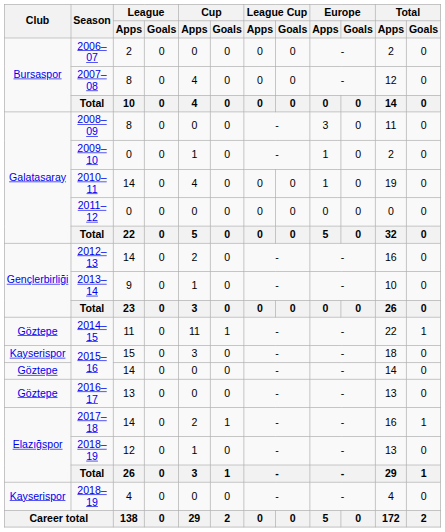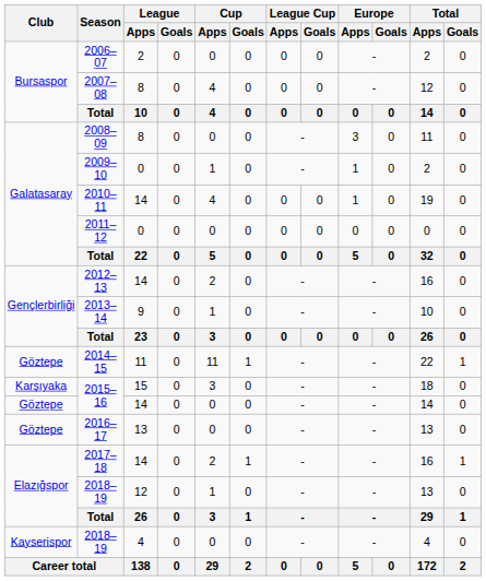 <table class="wikitable" style="text-align: center;">
 <tr>
 <th rowspan="2">Club</th>
 <th rowspan="2">Season</th>
 <th colspan="2">League</th>
 <th colspan="2">Cup</th>
 <th colspan="2">League Cup</th>
 <th colspan="2">Europe</th>
 <th colspan="2">Total</th>
 </tr>
 <tr>
 <th>Apps</th>
 <th>Goals</th>
 <th>Apps</th>
 <th>Goals</th>
 <th>Apps</th>
 <th>Goals</th>
 <th>Apps</th>
 <th>Goals</th>
 <th>Apps</th>
 <th>Goals</th>
 </tr>
 <tr>
 <td rowspan="3" valign="center"><a href='#'>Bursaspor</a></td>
 <td><a href='#'>2006–07</a></td>
 <td>2</td>
 <td>0</td>
 <td>0</td>
 <td>0</td>
 <td>0</td>
 <td>0</td>
 <td colspan="2">-</td>
 <td>2</td>
 <td>0</td>
 </tr>
 <tr>
 <td><a href='#'>2007–08</a></td>
 <td>8</td>
 <td>0</td>
 <td>4</td>
 <td>0</td>
 <td>0</td>
 <td>0</td>
 <td colspan="2">-</td>
 <td>12</td>
 <td>0</td>
 </tr>
 <tr>
 <th>Total</th>
 <th>10</th>
 <th>0</th>
 <th>4</th>
 <th>0</th>
 <th>0</th>
 <th>0</th>
 <th>0</th>
 <th>0</th>
 <th>14</th>
 <th>0</th>
 </tr>
 <tr>
 <td rowspan="5" valign="center"><a href='#'>Galatasaray</a></td>
 <td><a href='#'>2008–09</a></td>
 <td>8</td>
 <td>0</td>
 <td>0</td>
 <td>0</td>
 <td colspan="2">-</td>
 <td>3</td>
 <td>0</td>
 <td>11</td>
 <td>0</td>
 </tr>
 <tr>
 <td><a href='#'>2009–10</a></td>
 <td>0</td>
 <td>0</td>
 <td>1</td>
 <td>0</td>
 <td colspan="2">-</td>
 <td>1</td>
 <td>0</td>
 <td>2</td>
 <td>0</td>
 </tr>
 <tr>
 <td><a href='#'>2010–11</a></td>
 <td>14</td>
 <td>0</td>
 <td>4</td>
 <td>0</td>
 <td>0</td>
 <td>0</td>
 <td>1</td>
 <td>0</td>
 <td>19</td>
 <td>0</td>
 </tr>
 <tr>
 <td><a href='#'>2011–12</a></td>
 <td>0</td>
 <td>0</td>
 <td>0</td>
 <td>0</td>
 <td>0</td>
 <td>0</td>
 <td>0</td>
 <td>0</td>
 <td>0</td>
 <td>0</td>
 </tr>
 <tr>
 <th>Total</th>
 <th>22</th>
 <th>0</th>
 <th>5</th>
 <th>0</th>
 <th>0</th>
 <th>0</th>
 <th>5</th>
 <th>0</th>
 <th>32</th>
 <th>0</th>
 </tr>
 <tr>
 <td rowspan="3"><a href='#'>Gençlerbirliği</a></td>
 <td><a href='#'>2012–13</a></td>
 <td>14</td>
 <td>0</td>
 <td>2</td>
 <td>0</td>
 <td colspan="2">-</td>
 <td colspan="2">-</td>
 <td>16</td>
 <td>0</td>
 </tr>
 <tr>
 <td><a href='#'>2013–14</a></td>
 <td>9</td>
 <td>0</td>
 <td>1</td>
 <td>0</td>
 <td colspan="2">-</td>
 <td colspan="2">-</td>
 <td>10</td>
 <td>0</td>
 </tr>
 <tr>
 <th>Total</th>
 <th>23</th>
 <th>0</th>
 <th>3</th>
 <th>0</th>
 <th>0</th>
 <th>0</th>
 <th>0</th>
 <th>0</th>
 <th>26</th>
 <th>0</th>
 </tr>
 <tr>
 <td><a href='#'>Göztepe</a></td>
 <td><a href='#'>2014–15</a></td>
 <td>11</td>
 <td>0</td>
 <td>11</td>
 <td>1</td>
 <td colspan="2">-</td>
 <td colspan="2">-</td>
 <td>22</td>
 <td>1</td>
 </tr>
 <tr>
-<td><a href='#'>Kayserispor</a></td>
+<td><a href='#'>Karşıyaka</a></td>
 <td rowspan="2"><a href='#'>2015–16</a></td>
 <td>15</td>
 <td>0</td>
 <td>3</td>
 <td>0</td>
 <td colspan="2">-</td>
 <td colspan="2">-</td>
 <td>18</td>
 <td>0</td>
 </tr>
 <tr>
 <td><a href='#'>Göztepe</a></td>
 <td>14</td>
 <td>0</td>
 <td>0</td>
 <td>0</td>
 <td colspan="2">-</td>
 <td colspan="2">-</td>
 <td>14</td>
 <td>0</td>
 </tr>
 <tr>
 <td><a href='#'>Göztepe</a></td>
 <td><a href='#'>2016–17</a></td>
 <td>13</td>
 <td>0</td>
 <td>0</td>
 <td>0</td>
 <td colspan="2">-</td>
 <td colspan="2">-</td>
 <td>13</td>
 <td>0</td>
 </tr>
 <tr>
 <td rowspan="3"><a href='#'>Elazığspor</a></td>
 <td><a href='#'>2017–18</a></td>
 <td>14</td>
 <td>0</td>
 <td>2</td>
 <td>1</td>
 <td colspan="2">-</td>
 <td colspan="2">-</td>
 <td>16</td>
 <td>1</td>
 </tr>
 <tr>
 <td><a href='#'>2018–19</a></td>
 <td>12</td>
 <td>0</td>
 <td>1</td>
 <td>0</td>
 <td colspan="2">-</td>
 <td colspan="2">-</td>
 <td>13</td>
 <td>0</td>
 </tr>
 <tr>
 <th>Total</th>
 <th>26</th>
 <th>0</th>
 <th>3</th>
 <th>1</th>
 <th colspan="2">-</th>
 <th colspan="2">-</th>
 <th>29</th>
 <th>1</th>
 </tr>
 <tr>
 <td><a href='#'>Kayserispor</a></td>
 <td><a href='#'>2018–19</a></td>
 <td>4</td>
 <td>0</td>
 <td>0</td>
 <td>0</td>
 <td colspan="2">-</td>
 <td colspan="2">-</td>
 <td>4</td>
 <td>0</td>
 </tr>
 <tr>
 <th colspan="2">Career total</th>
 <th>138</th>
 <th>0</th>
 <th>29</th>
 <th>2</th>
 <th>0</th>
 <th>0</th>
 <th>5</th>
 <th>0</th>
 <th>172</th>
 <th>2</th>
 </tr>
 </table>
